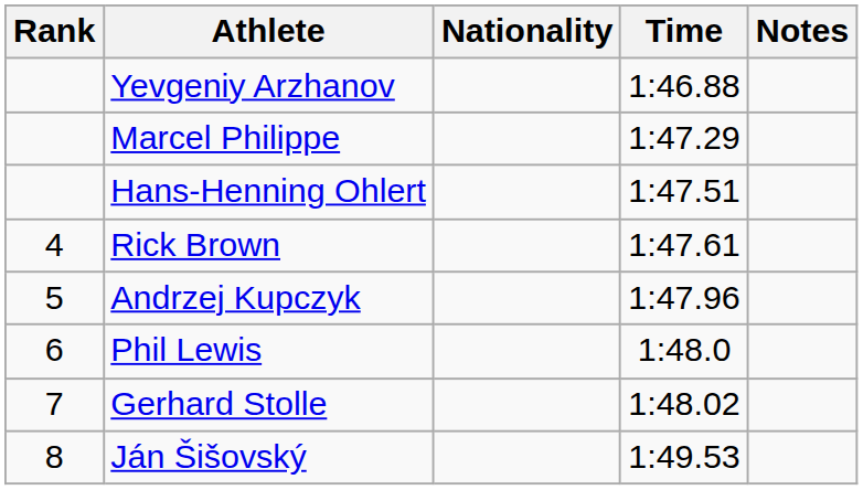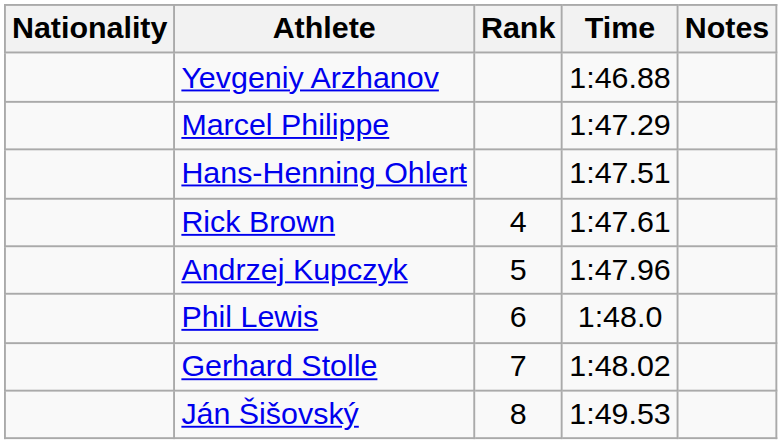 <table class="wikitable sortable" style="text-align:center">
 <tr>
+<th>Nationality</th>
+<th>Athlete</th>
 <th>Rank</th>
-<th>Athlete</th>
-<th>Nationality</th>
 <th>Time</th>
 <th>Notes</th>
 </tr>
 <tr>
+<td align=left></td>
+<td align=left><a href='#'>Yevgeniy Arzhanov</a></td>
 <td></td>
-<td align=left><a href='#'>Yevgeniy Arzhanov</a></td>
-<td align=left></td>
 <td>1:46.88</td>
 <td></td>
 </tr>
 <tr>
+<td align=left></td>
+<td align=left><a href='#'>Marcel Philippe</a></td>
 <td></td>
-<td align=left><a href='#'>Marcel Philippe</a></td>
-<td align=left></td>
 <td>1:47.29</td>
 <td></td>
 </tr>
 <tr>
+<td align=left></td>
+<td align=left><a href='#'>Hans-Henning Ohlert</a></td>
 <td></td>
-<td align=left><a href='#'>Hans-Henning Ohlert</a></td>
-<td align=left></td>
 <td>1:47.51</td>
 <td></td>
 </tr>
 <tr>
+<td align=left></td>
+<td align=left><a href='#'>Rick Brown</a></td>
 <td>4</td>
-<td align=left><a href='#'>Rick Brown</a></td>
-<td align=left></td>
 <td>1:47.61</td>
 <td></td>
 </tr>
 <tr>
+<td align=left></td>
+<td align=left><a href='#'>Andrzej Kupczyk</a></td>
 <td>5</td>
-<td align=left><a href='#'>Andrzej Kupczyk</a></td>
-<td align=left></td>
 <td>1:47.96</td>
 <td></td>
 </tr>
 <tr>
+<td align=left></td>
+<td align=left><a href='#'>Phil Lewis</a></td>
 <td>6</td>
-<td align=left><a href='#'>Phil Lewis</a></td>
-<td align=left></td>
 <td>1:48.0</td>
 <td></td>
 </tr>
 <tr>
+<td align=left></td>
+<td align=left><a href='#'>Gerhard Stolle</a></td>
 <td>7</td>
-<td align=left><a href='#'>Gerhard Stolle</a></td>
-<td align=left></td>
 <td>1:48.02</td>
 <td></td>
 </tr>
 <tr>
+<td align=left></td>
+<td align=left><a href='#'>Ján Šišovský</a></td>
 <td>8</td>
-<td align=left><a href='#'>Ján Šišovský</a></td>
-<td align=left></td>
 <td>1:49.53</td>
 <td></td>
 </tr>
 </table>
